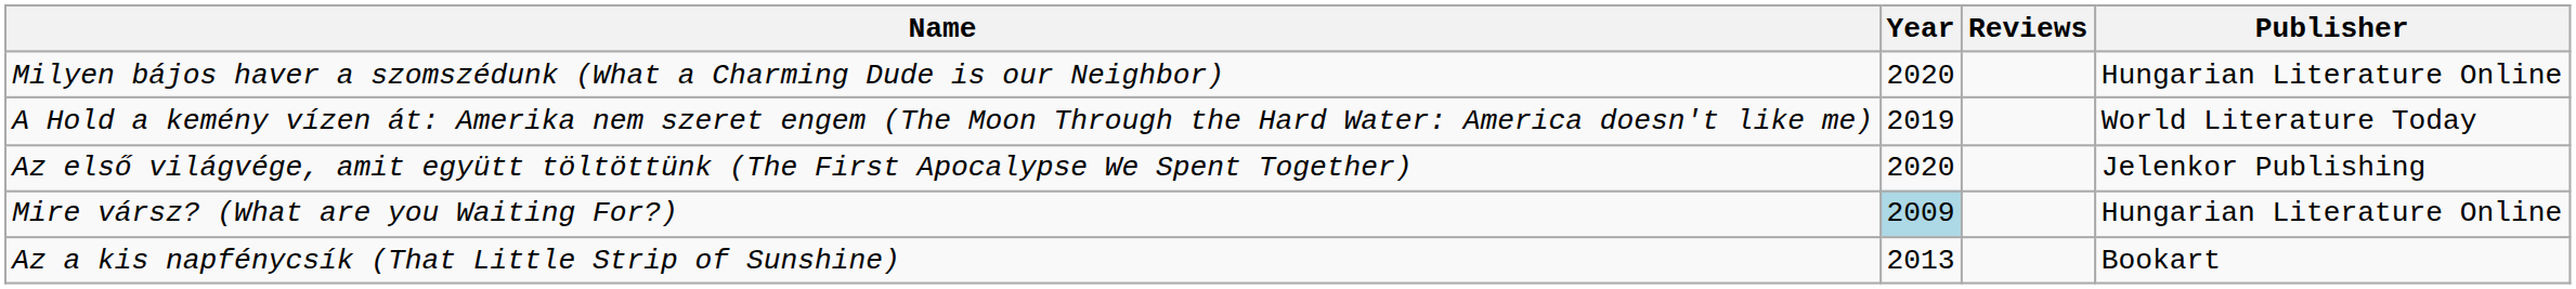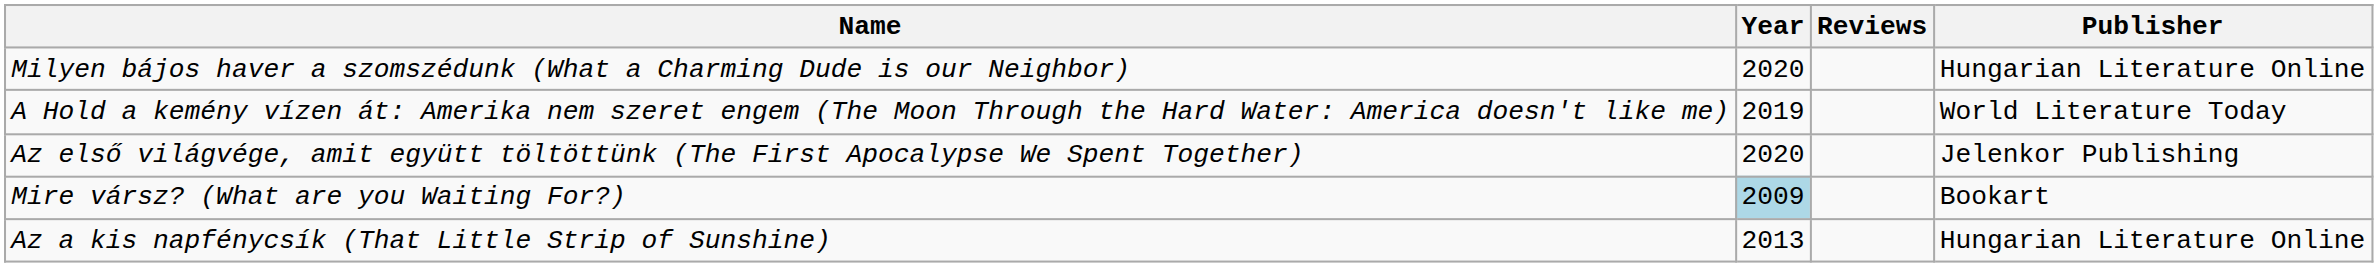 <table class="wikitable">
 <tr>
 <th>Name</th>
 <th>Year</th>
 <th>Reviews</th>
 <th>Publisher</th>
 </tr>
 <tr>
 <td><em>Milyen bájos haver a szomszédunk (What a Charming Dude is our Neighbor)</em></td>
 <td>2020</td>
 <td></td>
 <td>Hungarian Literature Online</td>
 </tr>
 <tr>
 <td><em>A Hold a kemény vízen át: Amerika nem szeret engem (The Moon Through the Hard Water: America doesn't like me)</em></td>
 <td>2019</td>
 <td></td>
 <td>World Literature Today</td>
 </tr>
 <tr>
 <td><em>Az első világvége, amit együtt töltöttünk (The First Apocalypse We Spent Together)</em></td>
 <td>2020</td>
 <td></td>
 <td>Jelenkor Publishing</td>
 </tr>
 <tr>
 <td><em>Mire vársz? (What are you Waiting For?)</em></td>
 <td style="background: lightblue;">2009</td>
 <td></td>
-<td>Hungarian Literature Online</td>
+<td>Bookart</td>
 </tr>
 <tr>
 <td><em>Az a kis napfénycsík (That Little Strip of Sunshine)</em></td>
 <td>2013</td>
 <td></td>
-<td>Bookart</td>
+<td>Hungarian Literature Online</td>
 </tr>
 </table>
